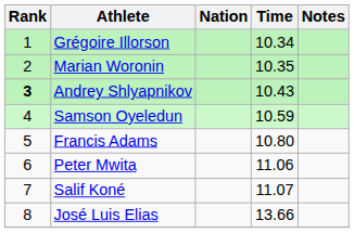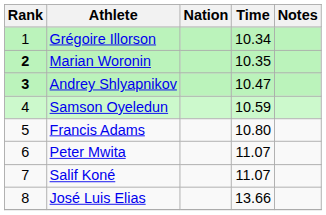 <table class="wikitable sortable" style="text-align:center">
 <tr>
 <th>Rank</th>
 <th>Athlete</th>
 <th>Nation</th>
 <th>Time</th>
 <th>Notes</th>
 </tr>
 <tr style="background:#bbf3bb;">
 <td>1</td>
 <td align=left><a href='#'>Grégoire Illorson</a></td>
 <td align=left></td>
 <td>10.34</td>
 <td></td>
 </tr>
 <tr style="background:#bbf3bb;">
-<td>2</td>
+<td><strong>2</strong></td>
 <td align=left><a href='#'>Marian Woronin</a></td>
 <td align=left></td>
 <td>10.35</td>
 <td></td>
 </tr>
 <tr style="background:#bbf3bb;">
 <td><strong>3</strong></td>
 <td align=left><a href='#'>Andrey Shlyapnikov</a></td>
 <td align=left></td>
-<td>10.43</td>
+<td>10.47</td>
 <td></td>
 </tr>
 <tr style="background:#ccf9cc;">
 <td>4</td>
 <td align=left><a href='#'>Samson Oyeledun</a></td>
 <td align=left></td>
 <td>10.59</td>
 <td></td>
 </tr>
 <tr>
 <td>5</td>
 <td align=left><a href='#'>Francis Adams</a></td>
 <td align=left></td>
 <td>10.80</td>
 <td></td>
 </tr>
 <tr>
 <td>6</td>
 <td align=left><a href='#'>Peter Mwita</a></td>
 <td align=left></td>
-<td>11.06</td>
+<td>11.07</td>
 <td></td>
 </tr>
 <tr>
 <td>7</td>
 <td align=left><a href='#'>Salif Koné</a></td>
 <td align=left></td>
 <td>11.07</td>
 <td></td>
 </tr>
 <tr>
 <td>8</td>
 <td align=left><a href='#'>José Luis Elias</a></td>
 <td align=left></td>
 <td>13.66</td>
 <td></td>
 </tr>
 <tr>
 </tr>
 </table>
